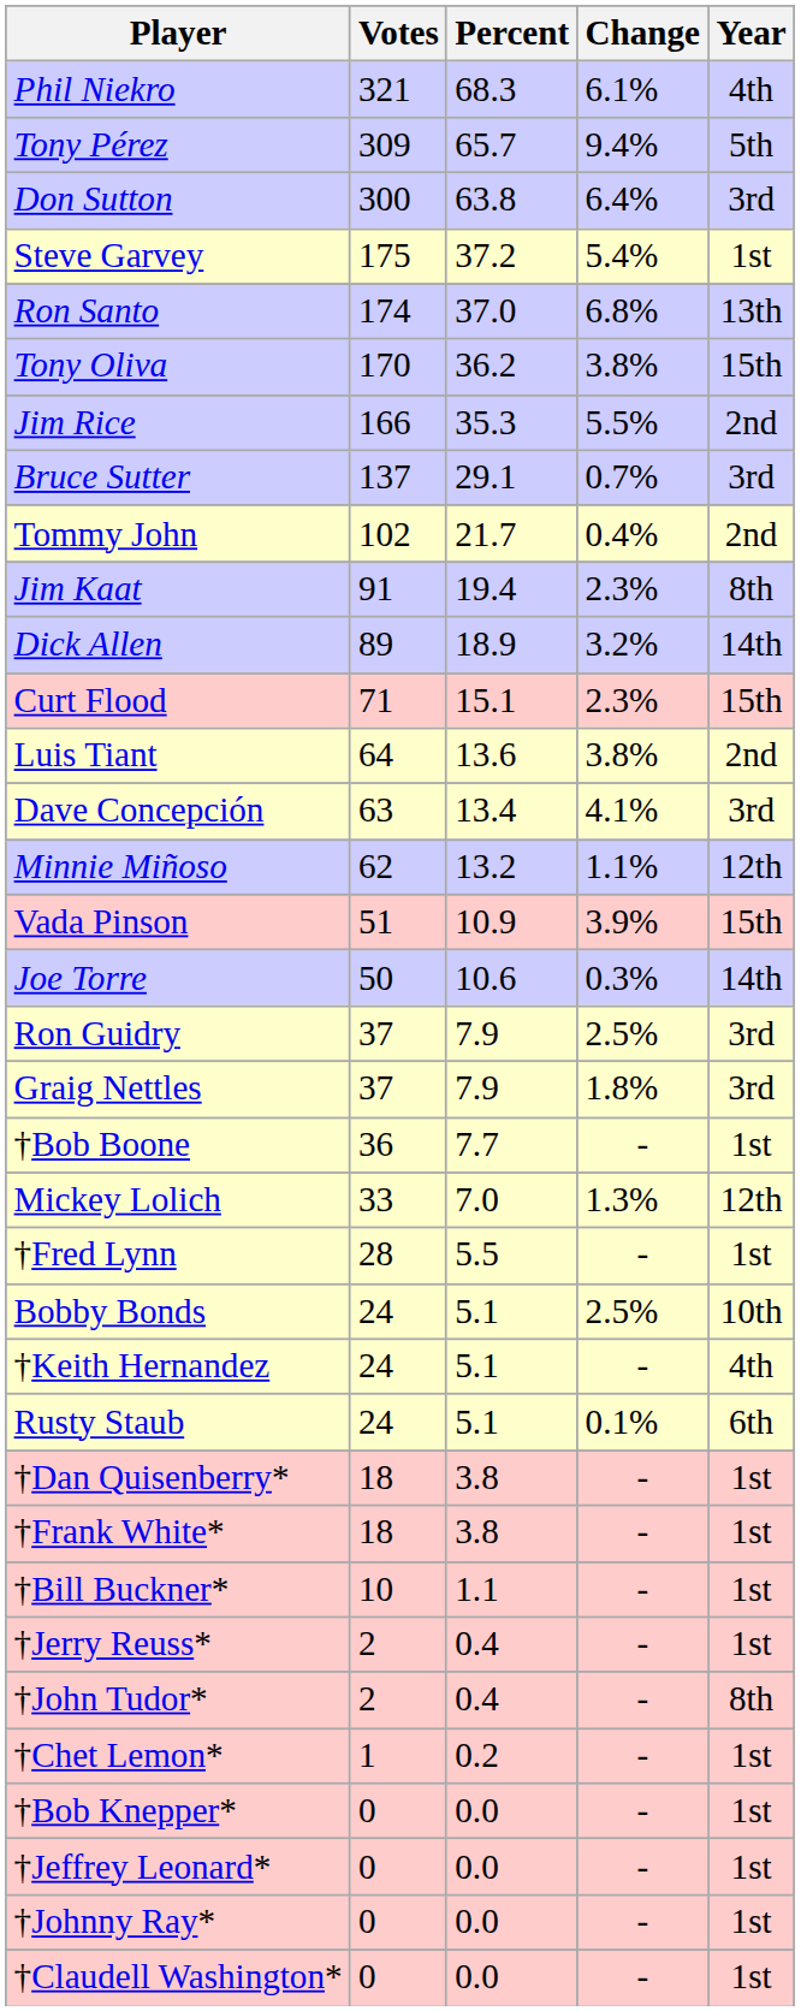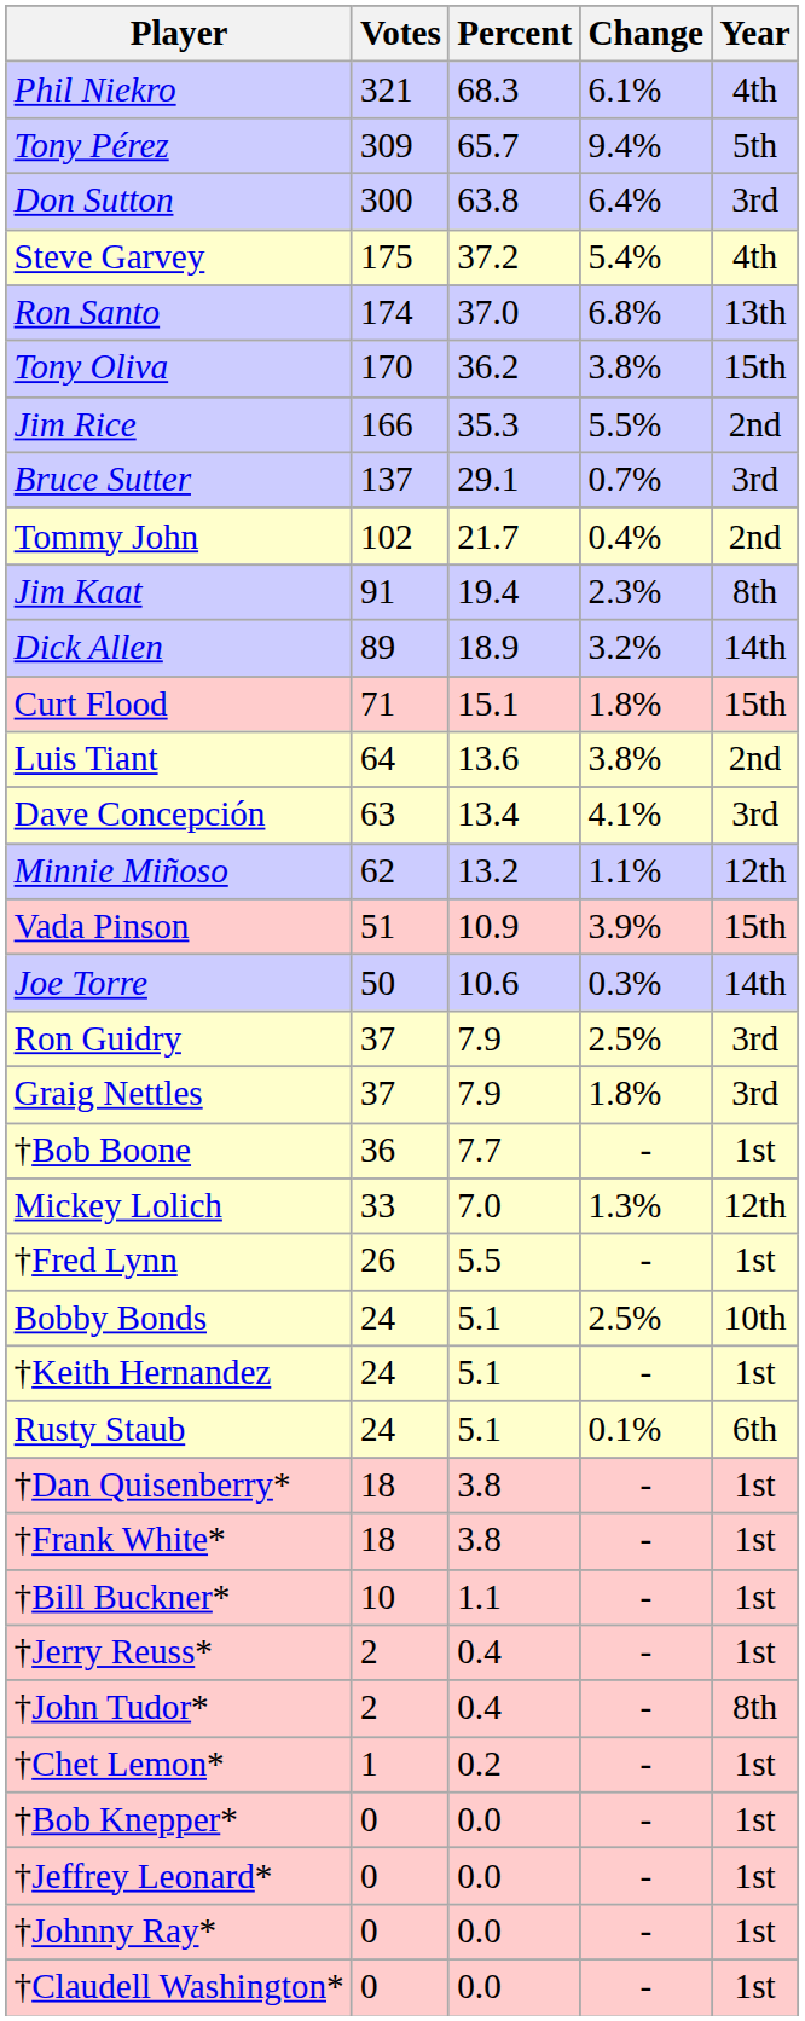 <table class="wikitable sortable">
 <tr>
 <th>Player</th>
 <th>Votes</th>
 <th>Percent</th>
 <th>Change</th>
 <th>Year</th>
 </tr>
 <tr bgcolor="#ccccff">
 <td><em><a href='#'>Phil Niekro</a></em></td>
 <td>321</td>
 <td>68.3</td>
 <td align="left"> 6.1%</td>
 <td align="center">4th</td>
 </tr>
 <tr bgcolor="#ccccff">
 <td><em><a href='#'>Tony Pérez</a></em></td>
 <td>309</td>
 <td>65.7</td>
 <td align="left"> 9.4%</td>
 <td align="center">5th</td>
 </tr>
 <tr bgcolor="#ccccff">
 <td><em><a href='#'>Don Sutton</a></em></td>
 <td>300</td>
 <td>63.8</td>
 <td align="left"> 6.4%</td>
 <td align="center">3rd</td>
 </tr>
 <tr bgcolor="#ffffcc">
 <td><a href='#'>Steve Garvey</a></td>
 <td>175</td>
 <td>37.2</td>
 <td align="left"> 5.4%</td>
-<td align="center">1st</td>
+<td align="center">4th</td>
 </tr>
 <tr bgcolor="#ccccff">
 <td><em><a href='#'>Ron Santo</a></em></td>
 <td>174</td>
 <td>37.0</td>
 <td align="left"> 6.8%</td>
 <td align="center">13th</td>
 </tr>
 <tr bgcolor="#ccccff">
 <td><em><a href='#'>Tony Oliva</a></em></td>
 <td>170</td>
 <td>36.2</td>
 <td align="left"> 3.8%</td>
 <td align="center">15th</td>
 </tr>
 <tr bgcolor="#ccccff">
 <td><em><a href='#'>Jim Rice</a></em></td>
 <td>166</td>
 <td>35.3</td>
 <td align="left"> 5.5%</td>
 <td align="center">2nd</td>
 </tr>
 <tr bgcolor="#ccccff">
 <td><em><a href='#'>Bruce Sutter</a></em></td>
 <td>137</td>
 <td>29.1</td>
 <td align="left"> 0.7%</td>
 <td align="center">3rd</td>
 </tr>
 <tr bgcolor="#ffffcc">
 <td><a href='#'>Tommy John</a></td>
 <td>102</td>
 <td>21.7</td>
 <td align="left"> 0.4%</td>
 <td align="center">2nd</td>
 </tr>
 <tr bgcolor="#ccccff">
 <td><em><a href='#'>Jim Kaat</a></em></td>
 <td>91</td>
 <td>19.4</td>
 <td align="left"> 2.3%</td>
 <td align="center">8th</td>
 </tr>
 <tr bgcolor="#ccccff">
 <td><em><a href='#'>Dick Allen</a></em></td>
 <td>89</td>
 <td>18.9</td>
 <td align="left"> 3.2%</td>
 <td align="center">14th</td>
 </tr>
 <tr bgcolor="#ffcccc">
 <td><a href='#'>Curt Flood</a></td>
 <td>71</td>
 <td>15.1</td>
-<td align="left"> 2.3%</td>
+<td align="left"> 1.8%</td>
 <td align="center">15th</td>
 </tr>
 <tr bgcolor="#ffffcc">
 <td><a href='#'>Luis Tiant</a></td>
 <td>64</td>
 <td>13.6</td>
 <td align="left"> 3.8%</td>
 <td align="center">2nd</td>
 </tr>
 <tr bgcolor="#ffffcc">
 <td><a href='#'>Dave Concepción</a></td>
 <td>63</td>
 <td>13.4</td>
 <td align="left"> 4.1%</td>
 <td align="center">3rd</td>
 </tr>
 <tr bgcolor="#ccccff">
 <td><em><a href='#'>Minnie Miñoso</a></em></td>
 <td>62</td>
 <td>13.2</td>
 <td align="left"> 1.1%</td>
 <td align="center">12th</td>
 </tr>
 <tr bgcolor="#ffcccc">
 <td><a href='#'>Vada Pinson</a></td>
 <td>51</td>
 <td>10.9</td>
 <td align="left"> 3.9%</td>
 <td align="center">15th</td>
 </tr>
 <tr bgcolor="#ccccff">
 <td><em><a href='#'>Joe Torre</a></em></td>
 <td>50</td>
 <td>10.6</td>
 <td align="left"> 0.3%</td>
 <td align="center">14th</td>
 </tr>
 <tr bgcolor="#ffffcc">
 <td><a href='#'>Ron Guidry</a></td>
 <td>37</td>
 <td>7.9</td>
 <td align="left"> 2.5%</td>
 <td align="center">3rd</td>
 </tr>
 <tr bgcolor="#ffffcc">
 <td><a href='#'>Graig Nettles</a></td>
 <td>37</td>
 <td>7.9</td>
 <td align="left"> 1.8%</td>
 <td align="center">3rd</td>
 </tr>
 <tr bgcolor="#ffffcc">
 <td>†<a href='#'>Bob Boone</a></td>
 <td>36</td>
 <td>7.7</td>
 <td align=center>-</td>
 <td align="center">1st</td>
 </tr>
 <tr bgcolor="#ffffcc">
 <td><a href='#'>Mickey Lolich</a></td>
 <td>33</td>
 <td>7.0</td>
 <td align="left"> 1.3%</td>
 <td align="center">12th</td>
 </tr>
 <tr bgcolor="#ffffcc">
 <td>†<a href='#'>Fred Lynn</a></td>
-<td>28</td>
+<td>26</td>
 <td>5.5</td>
 <td align=center>-</td>
 <td align="center">1st</td>
 </tr>
 <tr bgcolor="#ffffcc">
 <td><a href='#'>Bobby Bonds</a></td>
 <td>24</td>
 <td>5.1</td>
 <td align="left"> 2.5%</td>
 <td align="center">10th</td>
 </tr>
 <tr bgcolor="#ffffcc">
 <td>†<a href='#'>Keith Hernandez</a></td>
 <td>24</td>
 <td>5.1</td>
 <td align=center>-</td>
-<td align="center">4th</td>
+<td align="center">1st</td>
 </tr>
 <tr bgcolor="#ffffcc">
 <td><a href='#'>Rusty Staub</a></td>
 <td>24</td>
 <td>5.1</td>
 <td align="left"> 0.1%</td>
 <td align="center">6th</td>
 </tr>
 <tr bgcolor="#ffcccc">
 <td>†<a href='#'>Dan Quisenberry</a>*</td>
 <td>18</td>
 <td>3.8</td>
 <td align=center>-</td>
 <td align="center">1st</td>
 </tr>
 <tr bgcolor="#ffcccc">
 <td>†<a href='#'>Frank White</a>*</td>
 <td>18</td>
 <td>3.8</td>
 <td align=center>-</td>
 <td align="center">1st</td>
 </tr>
 <tr bgcolor="#ffcccc">
 <td>†<a href='#'>Bill Buckner</a>*</td>
 <td>10</td>
 <td>1.1</td>
 <td align=center>-</td>
 <td align="center">1st</td>
 </tr>
 <tr bgcolor="#ffcccc">
 <td>†<a href='#'>Jerry Reuss</a>*</td>
 <td>2</td>
 <td>0.4</td>
 <td align=center>-</td>
 <td align="center">1st</td>
 </tr>
 <tr bgcolor="#ffcccc">
 <td>†<a href='#'>John Tudor</a>*</td>
 <td>2</td>
 <td>0.4</td>
 <td align=center>-</td>
 <td align="center">8th</td>
 </tr>
 <tr bgcolor="#ffcccc">
 <td>†<a href='#'>Chet Lemon</a>*</td>
 <td>1</td>
 <td>0.2</td>
 <td align=center>-</td>
 <td align="center">1st</td>
 </tr>
 <tr bgcolor="#ffcccc">
 <td>†<a href='#'>Bob Knepper</a>*</td>
 <td>0</td>
 <td>0.0</td>
 <td align=center>-</td>
 <td align="center">1st</td>
 </tr>
 <tr bgcolor="#ffcccc">
 <td>†<a href='#'>Jeffrey Leonard</a>*</td>
 <td>0</td>
 <td>0.0</td>
 <td align=center>-</td>
 <td align="center">1st</td>
 </tr>
 <tr bgcolor="#ffcccc">
 <td>†<a href='#'>Johnny Ray</a>*</td>
 <td>0</td>
 <td>0.0</td>
 <td align=center>-</td>
 <td align="center">1st</td>
 </tr>
 <tr bgcolor="#ffcccc">
 <td>†<a href='#'>Claudell Washington</a>*</td>
 <td>0</td>
 <td>0.0</td>
 <td align=center>-</td>
 <td align="center">1st</td>
 </tr>
 </table>
